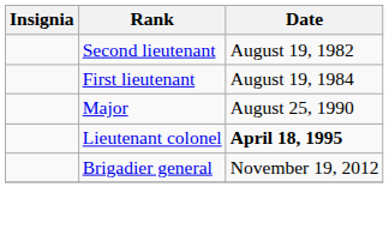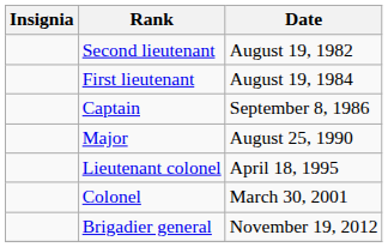 <table class="wikitable">
 <tr>
 <th>Insignia</th>
 <th>Rank</th>
 <th>Date</th>
 </tr>
 <tr>
 <td></td>
 <td><a href='#'>Second lieutenant</a></td>
 <td>August 19, 1982</td>
 </tr>
 <tr>
 <td></td>
 <td><a href='#'>First lieutenant</a></td>
 <td>August 19, 1984</td>
 </tr>
 <tr>
 <td></td>
+<td><a href='#'>Captain</a></td>
+<td>September 8, 1986</td>
+</tr>
+<tr>
+<td></td>
 <td><a href='#'>Major</a></td>
 <td>August 25, 1990</td>
 </tr>
 <tr>
 <td></td>
 <td><a href='#'>Lieutenant colonel</a></td>
-<td><strong>April 18, 1995</strong></td>
+<td>April 18, 1995</td>
+</tr>
+<tr>
+<td></td>
+<td><a href='#'>Colonel</a></td>
+<td>March 30, 2001</td>
 </tr>
 <tr>
 <td></td>
 <td><a href='#'>Brigadier general</a></td>
 <td>November 19, 2012</td>
 </tr>
 <tr>
 </tr>
 </table>
